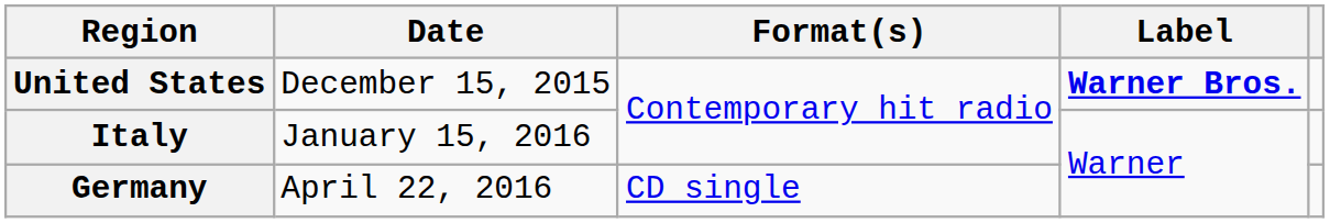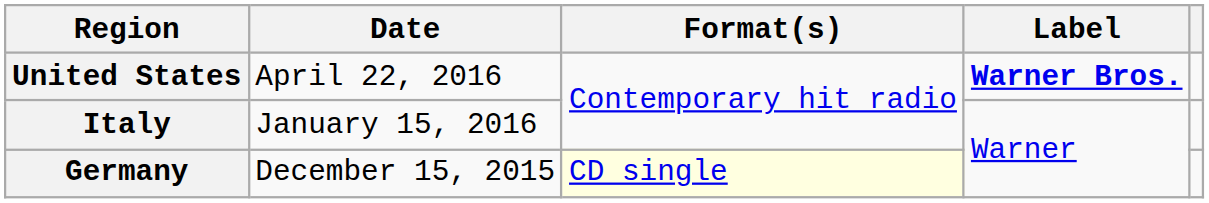 <table class="wikitable plainrowheaders">
 <tr>
 <th scope="col">Region</th>
 <th scope="col">Date</th>
 <th scope="col">Format(s)</th>
 <th scope="col">Label</th>
 <th scope="col"></th>
 </tr>
 <tr>
 <th scope="row">United States</th>
-<td>December 15, 2015</td>
+<td>April 22, 2016</td>
 <td rowspan="2"><a href='#'>Contemporary hit radio</a></td>
 <td><strong><a href='#'>Warner Bros.</a></strong></td>
 <td style="text-align:center;"></td>
 </tr>
 <tr>
 <th scope="row">Italy</th>
 <td>January 15, 2016</td>
 <td rowspan="2"><a href='#'>Warner</a></td>
 <td style="text-align:center;"></td>
 </tr>
 <tr>
 <th scope="row">Germany</th>
-<td>April 22, 2016</td>
-<td><a href='#'>CD single</a></td>
+<td>December 15, 2015</td>
+<td style="background: lightyellow;"><a href='#'>CD single</a></td>
 <td></td>
 </tr>
 </table>
